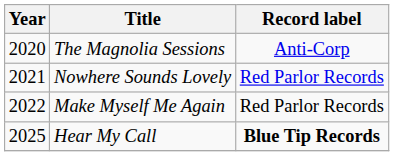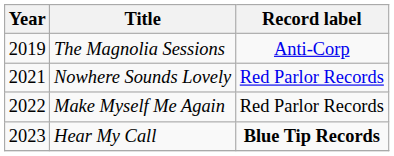 <table class="wikitable sortable">
 <tr>
 <th>Year</th>
 <th>Title</th>
 <th>Record label</th>
 </tr>
 <tr>
-<td>2020</td>
+<td>2019</td>
 <td><em>The Magnolia Sessions</em></td>
 <td style="text-align:center;"><a href='#'>Anti-Corp</a></td>
 </tr>
 <tr>
 <td>2021</td>
 <td><em>Nowhere Sounds Lovely</em></td>
 <td style="text-align:center;"><a href='#'>Red Parlor Records</a></td>
 </tr>
 <tr>
 <td>2022</td>
 <td><em>Make Myself Me Again</em></td>
 <td style="text-align:center;">Red Parlor Records</td>
 </tr>
 <tr>
-<td>2025</td>
+<td>2023</td>
 <td><em>Hear My Call</em></td>
 <td style="text-align:center;"><strong>Blue Tip Records</strong></td>
 </tr>
 <tr>
 </tr>
 </table>
